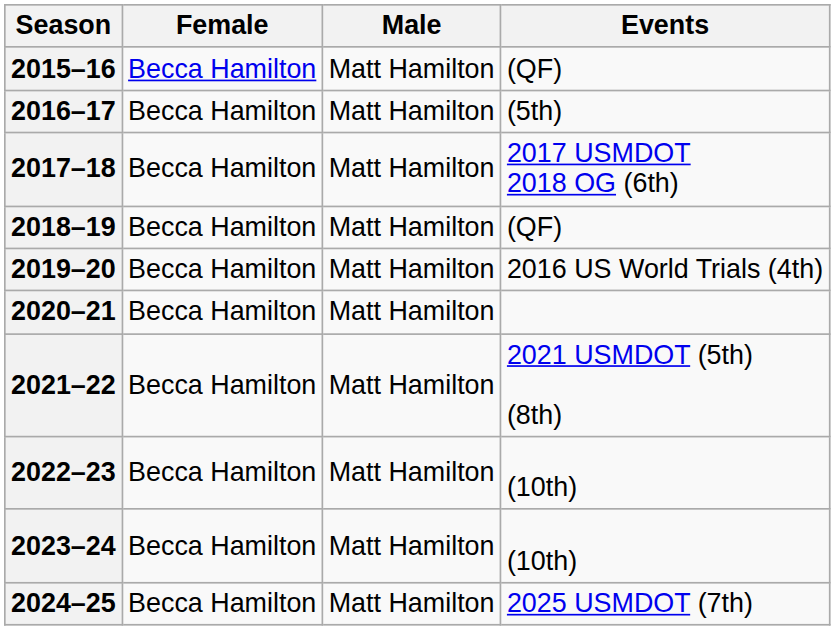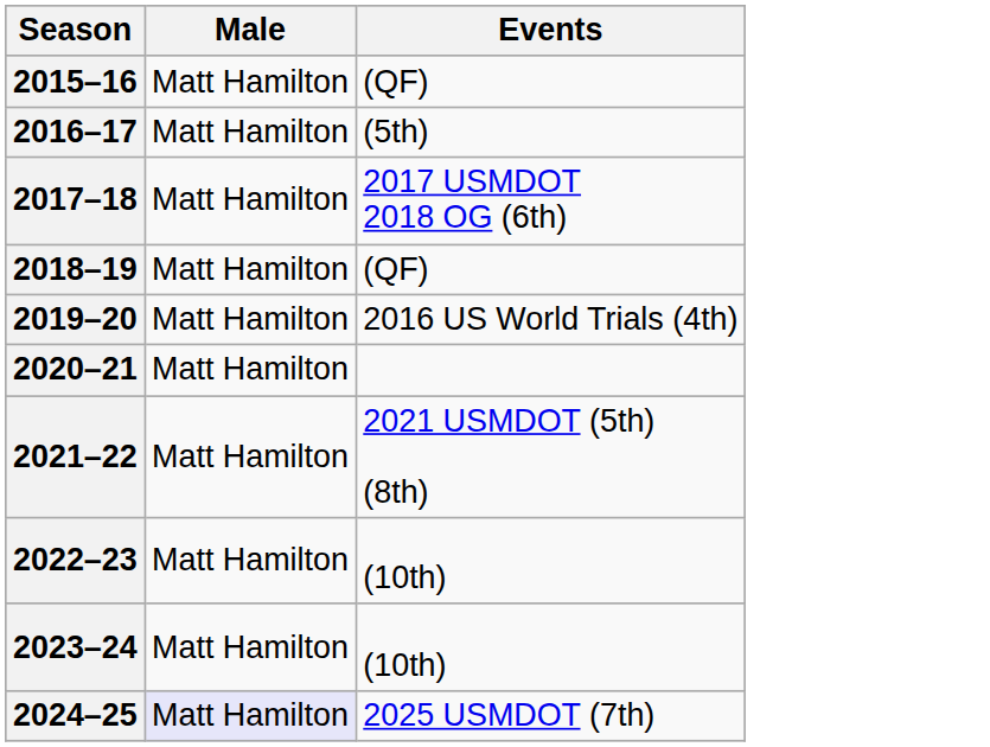 <table class="wikitable">
 <tr>
 <th scope="col">Season</th>
-<th scope="col">Female</th>
 <th scope="col">Male</th>
 <th scope="col">Events</th>
 </tr>
 <tr>
 <th scope="row">2015–16</th>
-<td><a href='#'>Becca Hamilton</a></td>
 <td>Matt Hamilton</td>
 <td> (QF)</td>
 </tr>
 <tr>
 <th scope="row">2016–17</th>
-<td>Becca Hamilton</td>
 <td>Matt Hamilton</td>
 <td> (5th)</td>
 </tr>
 <tr>
 <th scope="row">2017–18</th>
-<td>Becca Hamilton</td>
 <td>Matt Hamilton</td>
 <td><a href='#'>2017 USMDOT</a>  <br> <a href='#'>2018 OG</a> (6th)</td>
 </tr>
 <tr>
 <th scope="row">2018–19</th>
-<td>Becca Hamilton</td>
 <td>Matt Hamilton</td>
 <td> (QF)</td>
 </tr>
 <tr>
 <th scope="row">2019–20</th>
-<td>Becca Hamilton</td>
 <td>Matt Hamilton</td>
 <td>2016 US World Trials (4th)</td>
 </tr>
 <tr>
 <th scope="row">2020–21</th>
-<td>Becca Hamilton</td>
 <td>Matt Hamilton</td>
 <td></td>
 </tr>
 <tr>
 <th scope="row">2021–22</th>
-<td>Becca Hamilton</td>
 <td>Matt Hamilton</td>
 <td><a href='#'>2021 USMDOT</a> (5th) <br>   <br>  (8th)</td>
 </tr>
 <tr>
 <th scope="row">2022–23</th>
-<td>Becca Hamilton</td>
 <td>Matt Hamilton</td>
 <td>  <br>  (10th)</td>
 </tr>
 <tr>
 <th scope="row">2023–24</th>
-<td>Becca Hamilton</td>
 <td>Matt Hamilton</td>
 <td>  <br>  (10th)</td>
 </tr>
 <tr>
 <th scope="row">2024–25</th>
-<td>Becca Hamilton</td>
-<td>Matt Hamilton</td>
+<td style="background: lavender;">Matt Hamilton</td>
 <td><a href='#'>2025 USMDOT</a> (7th)</td>
 </tr>
 </table>
